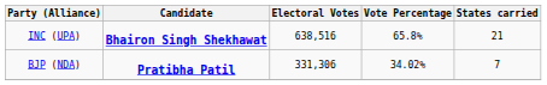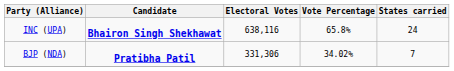 <table class="wikitable" align="center">
 <tr>
 <th>Party (Alliance)</th>
 <th>Candidate</th>
 <th>Electoral Votes</th>
 <th>Vote Percentage</th>
 <th>States carried</th>
 </tr>
 <tr style="text-align:center">
 <td><a href='#'>INC</a>  (<a href='#'>UPA</a>)</td>
 <td data-sort-value="Singh"><br> <big><strong><a href='#'>Bhairon Singh Shekhawat</a></strong></big></td>
-<td>638,516</td>
+<td>638,116</td>
 <td>65.8%</td>
-<td>21</td>
+<td>24</td>
 </tr>
 <tr style="text-align:center">
 <td><a href='#'>BJP</a> (<a href='#'>NDA</a>)</td>
 <td data-sort-value="Pratibha"><br> <big><strong><a href='#'>Pratibha Patil</a></strong></big></td>
 <td>331,306</td>
 <td>34.02%</td>
 <td>7</td>
 </tr>
 <tr>
 </tr>
 </table>
